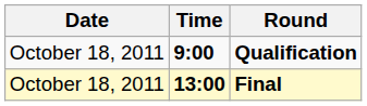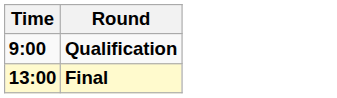 <table class="wikitable">
 <tr>
-<th>Date</th>
 <th>Time</th>
 <th>Round</th>
 </tr>
 <tr>
-<td>October 18, 2011</td>
 <td><strong>9:00</strong></td>
 <td><strong>Qualification</strong></td>
 </tr>
 <tr style=background:lemonchiffon>
-<td>October 18, 2011</td>
 <td><strong>13:00</strong></td>
 <td><strong>Final</strong></td>
 </tr>
 </table>
